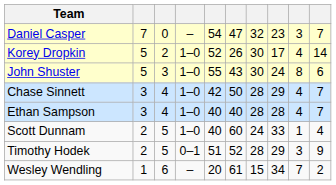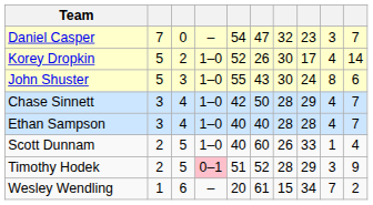 <table class=wikitable style="text-align: center;">
 <tr>
 <th width=160>Team</th>
 <th width=20></th>
 <th width=20></th>
 <th width=30></th>
 <th width=20></th>
 <th width=20></th>
 <th width=20></th>
 <th width=20></th>
 <th width=20></th>
 <th width=20></th>
 </tr>
 <tr bgcolor=#ffffcc>
 <td style="text-align: left;"> <a href='#'>Daniel Casper</a></td>
 <td>7</td>
 <td>0</td>
 <td>–</td>
 <td>54</td>
 <td>47</td>
 <td>32</td>
 <td>23</td>
 <td>3</td>
 <td>7</td>
 </tr>
 <tr bgcolor=#ffffcc>
 <td style="text-align: left;"> <a href='#'>Korey Dropkin</a></td>
 <td>5</td>
 <td>2</td>
 <td>1–0</td>
 <td>52</td>
 <td>26</td>
 <td>30</td>
 <td>17</td>
 <td>4</td>
 <td>14</td>
 </tr>
 <tr bgcolor=#ffffcc>
 <td style="text-align: left;"> <a href='#'>John Shuster</a></td>
 <td>5</td>
 <td>3</td>
 <td>1–0</td>
 <td>55</td>
 <td>43</td>
 <td>30</td>
 <td>24</td>
 <td>8</td>
 <td>6</td>
 </tr>
 <tr bgcolor=#CCE6FF>
 <td style="text-align: left;"> Chase Sinnett</td>
 <td>3</td>
 <td>4</td>
 <td>1–0</td>
 <td>42</td>
 <td>50</td>
 <td>28</td>
 <td>29</td>
 <td>4</td>
 <td>7</td>
 </tr>
 <tr bgcolor=#CCE6FF>
 <td style="text-align: left;"> Ethan Sampson</td>
 <td>3</td>
 <td>4</td>
 <td>1–0</td>
 <td>40</td>
 <td>40</td>
 <td>28</td>
 <td>28</td>
 <td>4</td>
 <td>7</td>
 </tr>
 <tr>
 <td style="text-align: left;"> Scott Dunnam</td>
 <td>2</td>
 <td>5</td>
 <td>1–0</td>
 <td>40</td>
 <td>60</td>
-<td>24</td>
+<td>26</td>
 <td>33</td>
 <td>1</td>
 <td>4</td>
 </tr>
 <tr>
 <td style="text-align: left;"> Timothy Hodek</td>
 <td>2</td>
 <td>5</td>
-<td>0–1</td>
+<td style="background: pink;">0–1</td>
 <td>51</td>
 <td>52</td>
 <td>28</td>
 <td>29</td>
 <td>3</td>
 <td>9</td>
 </tr>
 <tr>
 <td style="text-align: left;"> Wesley Wendling</td>
 <td>1</td>
 <td>6</td>
 <td>–</td>
 <td>20</td>
 <td>61</td>
 <td>15</td>
 <td>34</td>
 <td>7</td>
 <td>2</td>
 </tr>
 </table>
